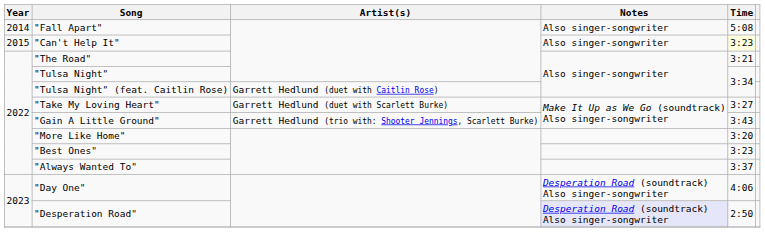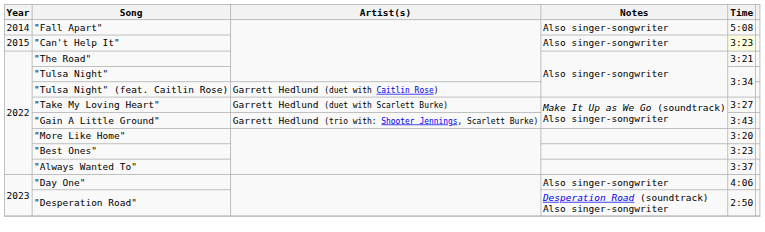 <table class="wikitable sortable">
 <tr>
 <th>Year</th>
 <th>Song</th>
 <th>Artist(s)</th>
 <th class="unsortable">Notes</th>
 <th>Time</th>
 <th class="unsortable"></th>
 </tr>
 <tr>
 <td>2014</td>
 <td>"Fall Apart"</td>
 <td rowspan="4"></td>
 <td>Also singer-songwriter</td>
 <td>5:08</td>
 <td></td>
 </tr>
 <tr>
 <td>2015</td>
 <td>"Can't Help It"</td>
 <td>Also singer-songwriter</td>
 <td style="background: lightyellow;">3:23</td>
 <td></td>
 </tr>
 <tr>
 <td rowspan="8">2022</td>
 <td>"The Road"</td>
 <td rowspan="3">Also singer-songwriter</td>
 <td>3:21</td>
 <td></td>
 </tr>
 <tr>
 <td>"Tulsa Night"</td>
 <td rowspan="2">3:34</td>
 <td></td>
 </tr>
 <tr>
 <td>"Tulsa Night" (feat. Caitlin Rose)</td>
 <td>Garrett Hedlund <small>(duet with <a href='#'>Caitlin Rose</a>)</small></td>
 <td></td>
 </tr>
 <tr>
 <td>"Take My Loving Heart"</td>
 <td>Garrett Hedlund <small>(duet with Scarlett Burke)</small></td>
 <td rowspan="2"><em>Make It Up as We Go</em> (soundtrack)<br>Also singer-songwriter</td>
 <td>3:27</td>
 <td></td>
 </tr>
 <tr>
 <td>"Gain A Little Ground"</td>
 <td>Garrett Hedlund <small>(trio with: <a href='#'>Shooter Jennings</a>, Scarlett Burke)</small></td>
 <td>3:43</td>
 <td></td>
 </tr>
 <tr>
 <td>"More Like Home"</td>
 <td rowspan="3"></td>
 <td></td>
 <td>3:20</td>
 <td></td>
 </tr>
 <tr>
 <td>"Best Ones"</td>
 <td></td>
 <td>3:23</td>
 <td></td>
 </tr>
 <tr>
 <td>"Always Wanted To"</td>
 <td></td>
 <td>3:37</td>
 <td></td>
 </tr>
 <tr>
 <td rowspan="2">2023</td>
 <td>"Day One"</td>
 <td rowspan="2"></td>
-<td><em><a href='#'>Desperation Road</a></em> (soundtrack)<br>Also singer-songwriter</td>
+<td>Also singer-songwriter</td>
 <td>4:06</td>
 <td></td>
 </tr>
 <tr>
 <td>"Desperation Road"</td>
-<td style="background: lavender;"><em><a href='#'>Desperation Road</a></em> (soundtrack)<br>Also singer-songwriter</td>
+<td><em><a href='#'>Desperation Road</a></em> (soundtrack)<br>Also singer-songwriter</td>
 <td>2:50</td>
 <td></td>
 </tr>
 <tr>
 </tr>
 </table>
